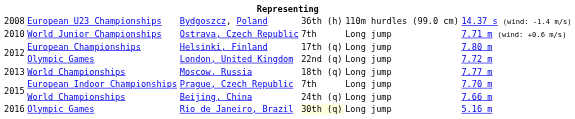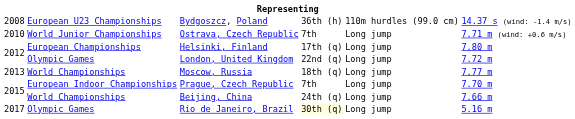 <table>
 <tr>
 <th colspan="6">Representing </th>
 </tr>
 <tr>
 <td>2008</td>
 <td><a href='#'>European U23 Championships</a></td>
 <td><a href='#'>Bydgoszcz</a>, <a href='#'>Poland</a></td>
 <td>36th (h)</td>
 <td>110m hurdles (99.0 cm)</td>
 <td><a href='#'>14.37 s</a> <small>(wind: -1.4 m/s)</small></td>
 </tr>
 <tr>
 <td>2010</td>
 <td><a href='#'>World Junior Championships</a></td>
 <td><a href='#'>Ostrava, Czech Republic</a></td>
 <td>7th</td>
 <td>Long jump</td>
 <td><a href='#'>7.71 m</a>  <small>(wind: +0.6 m/s)</small></td>
 </tr>
 <tr>
 <td rowspan=2>2012</td>
 <td><a href='#'>European Championships</a></td>
 <td><a href='#'>Helsinki, Finland</a></td>
 <td>17th (q)</td>
 <td>Long jump</td>
 <td><a href='#'>7.80 m</a></td>
 </tr>
 <tr>
 <td><a href='#'>Olympic Games</a></td>
 <td><a href='#'>London, United Kingdom</a></td>
 <td>22nd (q)</td>
 <td>Long jump</td>
 <td><a href='#'>7.72 m</a></td>
 </tr>
 <tr>
 <td>2013</td>
 <td><a href='#'>World Championships</a></td>
 <td><a href='#'>Moscow, Russia</a></td>
 <td>18th (q)</td>
 <td>Long jump</td>
 <td><a href='#'>7.77 m</a></td>
 </tr>
 <tr>
 <td rowspan=2>2015</td>
 <td><a href='#'>European Indoor Championships</a></td>
 <td><a href='#'>Prague, Czech Republic</a></td>
 <td>7th</td>
 <td>Long jump</td>
 <td><a href='#'>7.70 m</a></td>
 </tr>
 <tr>
 <td><a href='#'>World Championships</a></td>
 <td><a href='#'>Beijing, China</a></td>
 <td>24th (q)</td>
 <td>Long jump</td>
 <td><a href='#'>7.66 m</a></td>
 </tr>
 <tr>
-<td>2016</td>
+<td>2017</td>
 <td><a href='#'>Olympic Games</a></td>
 <td><a href='#'>Rio de Janeiro, Brazil</a></td>
 <td style="background: lightyellow;">30th (q)</td>
 <td>Long jump</td>
 <td><a href='#'>5.16 m</a></td>
 </tr>
 </table>
